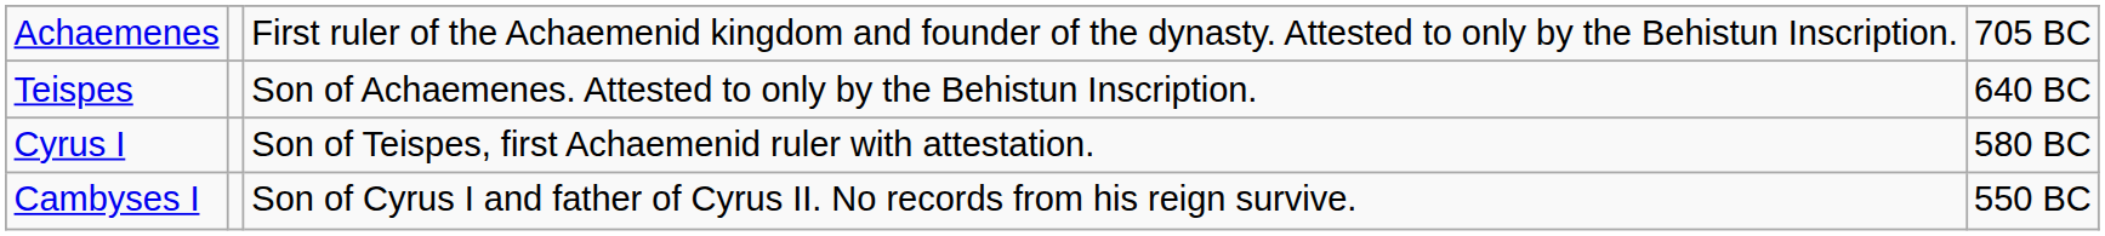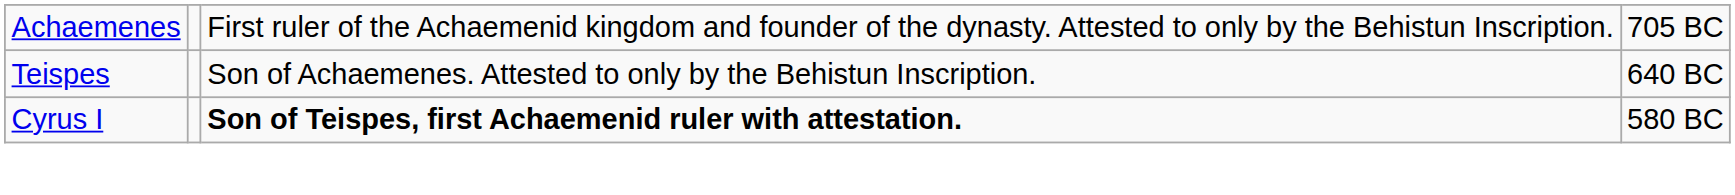 <table class="wikitable">
 <tr>
 <td><a href='#'>Achaemenes</a></td>
 <td></td>
 <td>First ruler of the Achaemenid kingdom and founder of the dynasty. Attested to only by the Behistun Inscription.</td>
 <td>705 BC</td>
 </tr>
 <tr>
 <td><a href='#'>Teispes</a></td>
 <td></td>
 <td>Son of Achaemenes. Attested to only by the Behistun Inscription.</td>
 <td>640 BC</td>
 </tr>
 <tr>
 <td><a href='#'>Cyrus I</a></td>
 <td></td>
-<td>Son of Teispes, first Achaemenid ruler with attestation.</td>
+<td><strong>Son of Teispes, first Achaemenid ruler with attestation.</strong></td>
 <td>580 BC</td>
 </tr>
-<tr>
-<td><a href='#'>Cambyses I</a></td>
-<td></td>
-<td>Son of Cyrus I and father of Cyrus II. No records from his reign survive.</td>
-<td>550 BC</td>
-</tr>
 </table>
